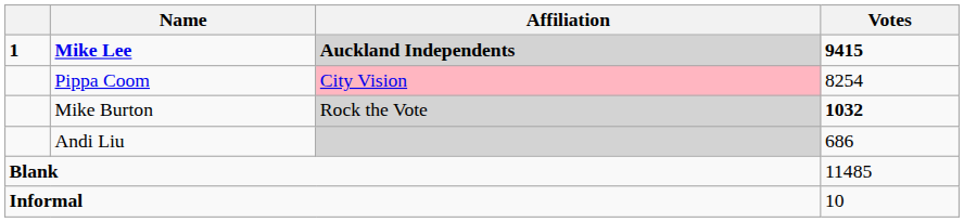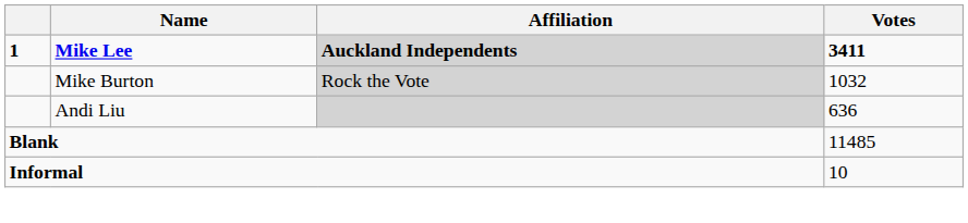 <table class="wikitable sortable" style="width:50em">
 <tr>
 <th></th>
 <th>Name</th>
 <th>Affiliation</th>
 <th>Votes</th>
 </tr>
 <tr>
 <td><strong>1</strong></td>
 <td><a href='#'><strong>Mike Lee</strong></a></td>
 <td bgcolor="lightgrey"><strong>Auckland Independents</strong></td>
-<td><strong>9415</strong></td>
-</tr>
-<tr>
-<td></td>
-<td><a href='#'>Pippa Coom</a></td>
-<td bgcolor="lightpink"><a href='#'>City Vision</a></td>
-<td>8254</td>
+<td><strong>3411</strong></td>
 </tr>
 <tr>
 <td></td>
 <td>Mike Burton</td>
 <td bgcolor="lightgrey">Rock the Vote</td>
-<td><strong>1032</strong></td>
+<td>1032</td>
 </tr>
 <tr>
 <td></td>
 <td>Andi Liu</td>
 <td bgcolor="lightgrey"></td>
-<td>686</td>
+<td>636</td>
 </tr>
 <tr>
 <td colspan="3"><strong>Blank</strong></td>
 <td>11485</td>
 </tr>
 <tr>
 <td colspan="3"><strong>Informal</strong></td>
 <td>10</td>
 </tr>
 </table>
